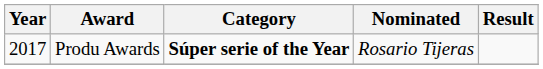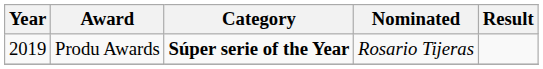 <table class="wikitable plainrowheaders">
 <tr>
 <th scope="col">Year</th>
 <th scope="col">Award</th>
 <th scope="col">Category</th>
 <th scope="col">Nominated</th>
 <th scope="col">Result</th>
 </tr>
 <tr>
-<td rowspan="1">2017</td>
+<td rowspan="1">2019</td>
 <td rowspan="1">Produ Awards</td>
 <td><strong>Súper serie of the Year</strong></td>
 <td><em>Rosario Tijeras</em></td>
 <td></td>
 </tr>
 <tr>
 </tr>
 </table>
